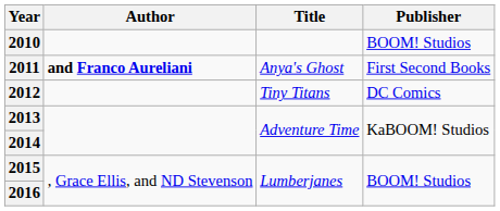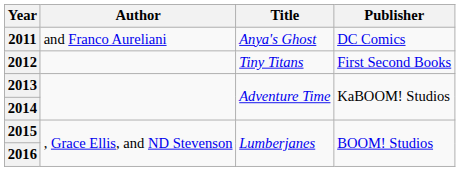 <table class="wikitable sortable mw-collapsible">
 <tr>
 <th>Year</th>
 <th>Author</th>
 <th>Title</th>
 <th>Publisher</th>
 </tr>
 <tr>
-<th>2010</th>
-<td></td>
-<td><em></em></td>
-<td><a href='#'>BOOM! Studios</a></td>
-</tr>
-<tr>
 <th>2011</th>
-<td><strong> and <a href='#'>Franco Aureliani</a></strong></td>
+<td> and <a href='#'>Franco Aureliani</a></td>
 <td><em><a href='#'>Anya's Ghost</a></em></td>
-<td><a href='#'>First Second Books</a></td>
+<td><a href='#'>DC Comics</a></td>
 </tr>
 <tr>
 <th>2012</th>
 <td></td>
 <td><em><a href='#'>Tiny Titans</a></em></td>
-<td><a href='#'>DC Comics</a></td>
+<td><a href='#'>First Second Books</a></td>
 </tr>
 <tr>
 <th>2013</th>
 <td rowspan="2"></td>
 <td rowspan="2"><em><a href='#'>Adventure Time</a></em></td>
 <td rowspan="2">KaBOOM! Studios</td>
 </tr>
 <tr>
 <th>2014</th>
 </tr>
 <tr>
 <th>2015</th>
 <td rowspan="2">, <a href='#'>Grace Ellis</a>, and <a href='#'>ND Stevenson</a></td>
 <td rowspan="2"><em><a href='#'>Lumberjanes</a></em></td>
 <td rowspan="2"><a href='#'>BOOM! Studios</a></td>
 </tr>
 <tr>
 <th>2016</th>
 </tr>
 </table>
